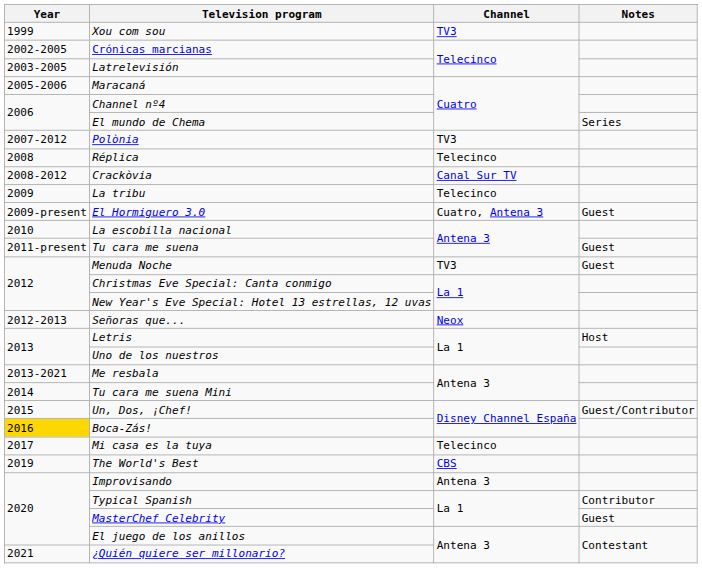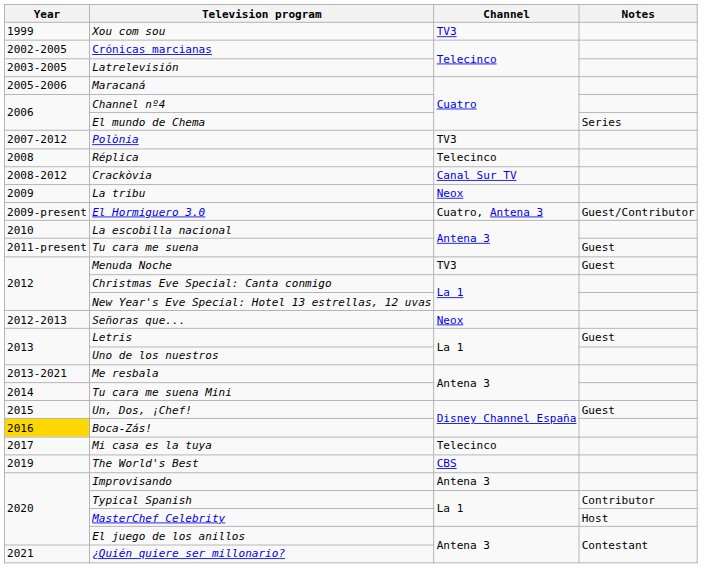 <table class="wikitable">
 <tr>
 <th>Year</th>
 <th>Television program</th>
 <th>Channel</th>
 <th>Notes</th>
 </tr>
 <tr>
 <td>1999</td>
 <td><em>Xou com sou</em></td>
 <td><a href='#'>TV3</a></td>
 <td></td>
 </tr>
 <tr>
 <td>2002-2005</td>
 <td><a href='#'>Crónicas marcianas</a></td>
 <td rowspan="2"><a href='#'>Telecinco</a></td>
 <td></td>
 </tr>
 <tr>
 <td>2003-2005</td>
 <td><em>Latrelevisión</em></td>
 <td></td>
 </tr>
 <tr>
 <td>2005-2006</td>
 <td><em>Maracaná</em></td>
 <td rowspan="3"><a href='#'>Cuatro</a></td>
 <td></td>
 </tr>
 <tr>
 <td rowspan="2">2006</td>
 <td><em>Channel nº4</em></td>
 <td></td>
 </tr>
 <tr>
 <td><em>El mundo de Chema</em></td>
 <td>Series</td>
 </tr>
 <tr>
 <td>2007-2012</td>
 <td><em><a href='#'>Polònia</a></em></td>
 <td>TV3</td>
 <td></td>
 </tr>
 <tr>
 <td>2008</td>
 <td><em>Réplica</em></td>
 <td>Telecinco</td>
 <td></td>
 </tr>
 <tr>
 <td>2008-2012</td>
 <td><em>Crackòvia</em></td>
 <td><a href='#'>Canal Sur TV</a></td>
 <td></td>
 </tr>
 <tr>
 <td>2009</td>
 <td><em>La tribu</em></td>
-<td>Telecinco</td>
+<td><a href='#'>Neox</a></td>
 <td></td>
 </tr>
 <tr>
 <td>2009-present</td>
 <td><em><a href='#'>El Hormiguero 3.0</a></em></td>
 <td>Cuatro, <a href='#'>Antena 3</a></td>
-<td>Guest</td>
+<td>Guest/Contributor</td>
 </tr>
 <tr>
 <td>2010</td>
 <td><em>La escobilla nacional</em></td>
 <td rowspan="2"><a href='#'>Antena 3</a></td>
 <td></td>
 </tr>
 <tr>
 <td>2011-present</td>
 <td><em>Tu cara me suena</em></td>
 <td>Guest</td>
 </tr>
 <tr>
 <td rowspan="3">2012</td>
 <td><em>Menuda Noche</em></td>
 <td>TV3</td>
 <td>Guest</td>
 </tr>
 <tr>
 <td><em>Christmas Eve Special: Canta conmigo</em></td>
 <td rowspan="2"><a href='#'>La 1</a></td>
 <td></td>
 </tr>
 <tr>
 <td><em>New Year's Eve Special: Hotel 13 estrellas, 12 uvas</em></td>
 <td></td>
 </tr>
 <tr>
 <td>2012-2013</td>
 <td><em>Señoras que...</em></td>
 <td><a href='#'>Neox</a></td>
 <td></td>
 </tr>
 <tr>
 <td rowspan="2">2013</td>
 <td><em>Letris</em></td>
 <td rowspan="2">La 1</td>
-<td>Host</td>
+<td>Guest</td>
 </tr>
 <tr>
 <td><em>Uno de los nuestros</em></td>
 <td></td>
 </tr>
 <tr>
 <td>2013-2021</td>
 <td><em>Me resbala</em></td>
 <td rowspan="2">Antena 3</td>
 <td></td>
 </tr>
 <tr>
 <td>2014</td>
 <td><em>Tu cara me suena Mini</em></td>
 <td></td>
 </tr>
 <tr>
 <td>2015</td>
 <td><em>Un, Dos, ¡Chef!</em></td>
 <td rowspan="2"><a href='#'>Disney Channel España</a></td>
-<td>Guest/Contributor</td>
+<td>Guest</td>
 </tr>
 <tr>
 <td style="background: gold;">2016</td>
 <td><em>Boca-Zás!</em></td>
 <td></td>
 </tr>
 <tr>
 <td>2017</td>
 <td><em>Mi casa es la tuya</em></td>
 <td>Telecinco</td>
 <td></td>
 </tr>
 <tr>
 <td>2019</td>
 <td><em>The World's Best</em></td>
 <td><a href='#'>CBS</a></td>
 <td></td>
 </tr>
 <tr>
 <td rowspan="4">2020</td>
 <td><em>Improvisando</em></td>
 <td>Antena 3</td>
 <td></td>
 </tr>
 <tr>
 <td><em>Typical Spanish</em></td>
 <td rowspan="2">La 1</td>
 <td>Contributor</td>
 </tr>
 <tr>
 <td><a href='#'><em>MasterChef Celebrity</em></a></td>
-<td>Guest</td>
+<td>Host</td>
 </tr>
 <tr>
 <td><em>El juego de los anillos</em></td>
 <td rowspan="2">Antena 3</td>
 <td rowspan="2">Contestant</td>
 </tr>
 <tr>
 <td>2021</td>
 <td><em><a href='#'>¿Quién quiere ser millonario?</a></em></td>
 </tr>
 </table>
